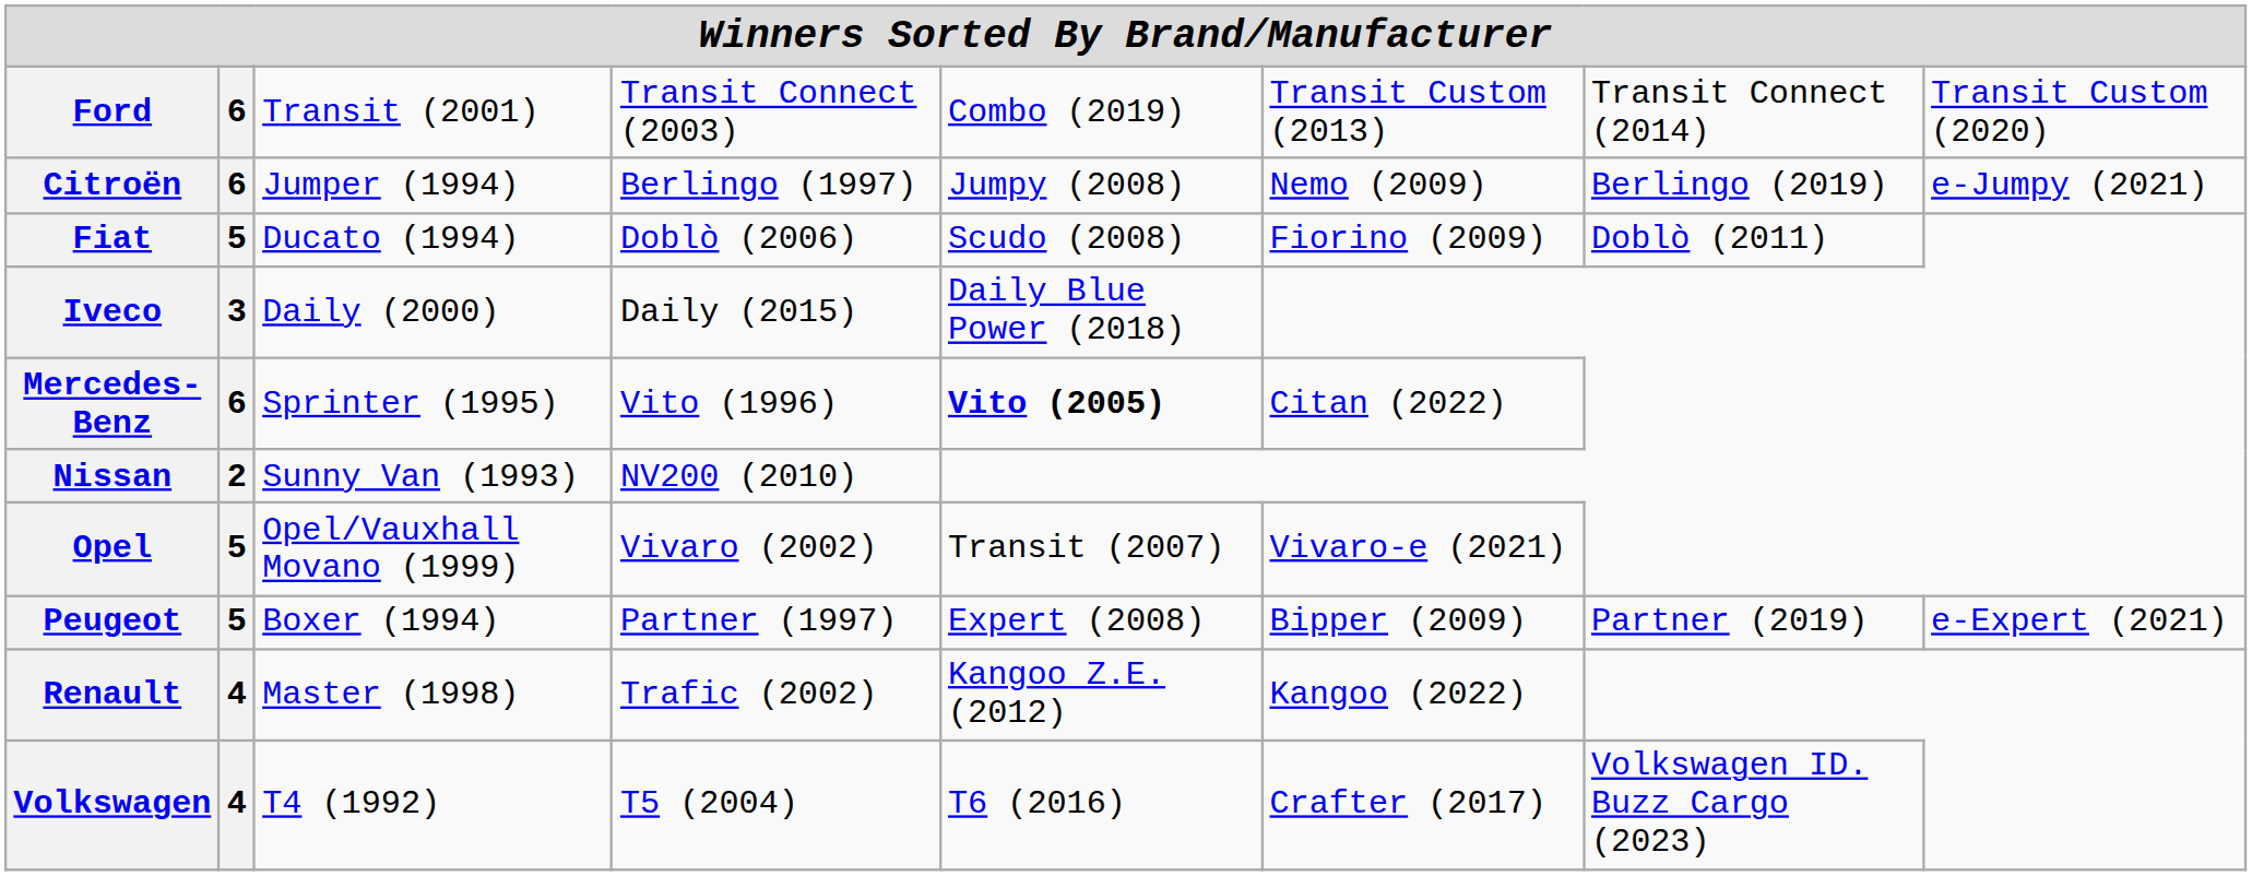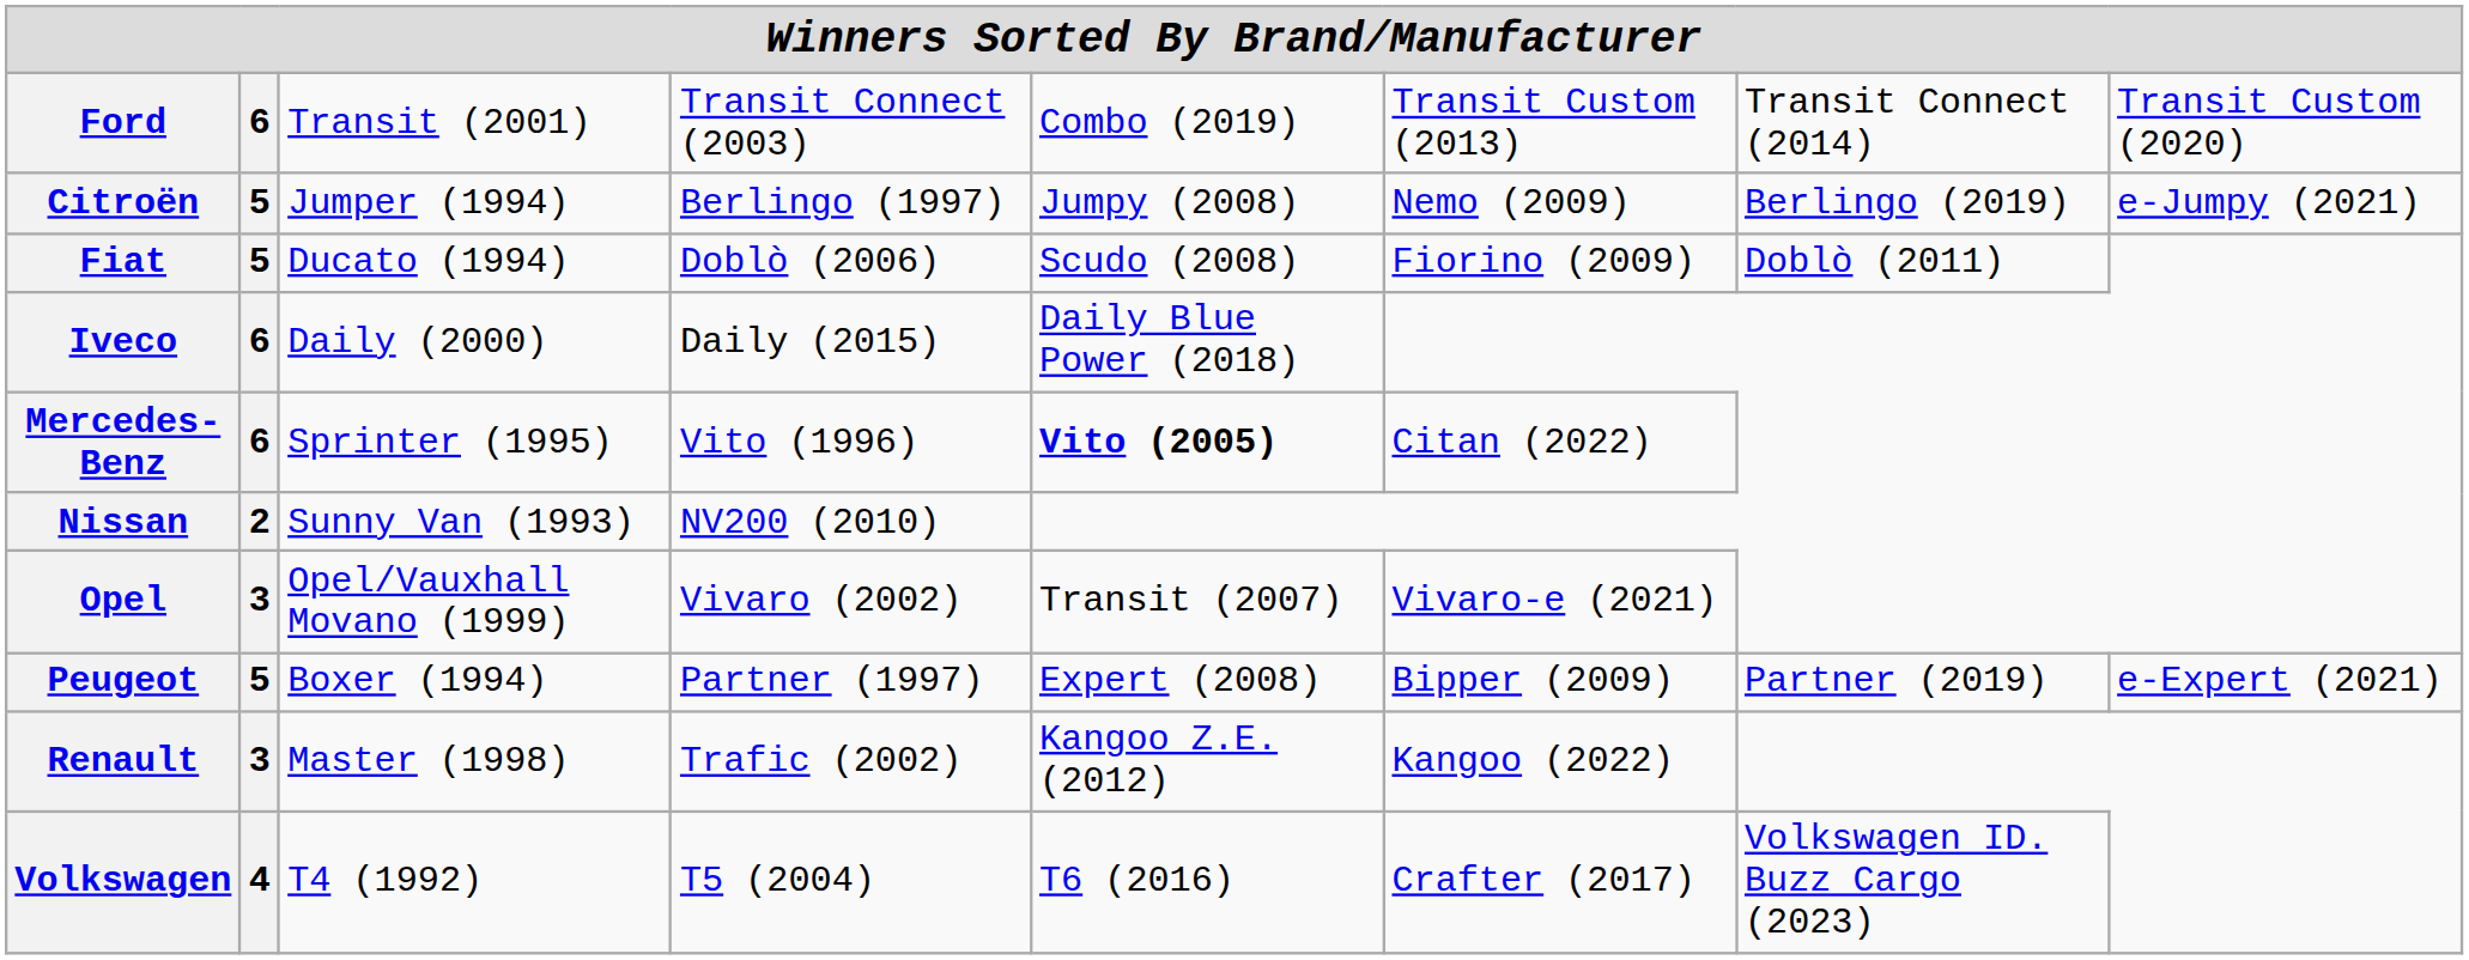 <table class=wikitable width=70%>
 <tr>
 <td colspan=10 style="background:Gainsboro;" align=center><big><strong><em>Winners Sorted By Brand/Manufacturer</em></strong></big></td>
 </tr>
 <tr>
 <th> <a href='#'>Ford</a></th>
 <th>6</th>
 <td width="150"><a href='#'>Transit</a> (2001)</td>
 <td width="150"><a href='#'>Transit Connect</a> (2003)</td>
 <td><a href='#'>Combo</a> (2019)</td>
 <td width="150"><a href='#'>Transit Custom</a> (2013)</td>
 <td width="150">Transit Connect (2014)</td>
 <td width="150"><a href='#'>Transit Custom</a> (2020)</td>
 </tr>
 <tr>
 <th> <a href='#'>Citroën</a></th>
-<th>6</th>
+<th>5</th>
 <td><a href='#'>Jumper</a> (1994)</td>
 <td><a href='#'>Berlingo</a> (1997)</td>
 <td><a href='#'>Jumpy</a> (2008)</td>
 <td><a href='#'>Nemo</a> (2009)</td>
 <td><a href='#'>Berlingo</a> (2019)</td>
 <td><a href='#'>e-Jumpy</a> (2021)</td>
 </tr>
 <tr>
 <th> <a href='#'>Fiat</a></th>
 <th>5</th>
 <td><a href='#'>Ducato</a> (1994)</td>
 <td><a href='#'>Doblò</a> (2006)</td>
 <td><a href='#'>Scudo</a> (2008)</td>
 <td><a href='#'>Fiorino</a> (2009)</td>
 <td><a href='#'>Doblò</a> (2011)</td>
 </tr>
 <tr>
 <th> <a href='#'>Iveco</a></th>
-<th>3</th>
+<th>6</th>
 <td><a href='#'>Daily</a> (2000)</td>
 <td>Daily (2015)</td>
 <td><a href='#'>Daily Blue Power</a> (2018)</td>
 </tr>
 <tr>
 <th> <a href='#'>Mercedes-Benz</a></th>
 <th>6</th>
 <td><a href='#'>Sprinter</a> (1995)</td>
 <td><a href='#'>Vito</a> (1996)</td>
 <td><strong><a href='#'>Vito</a> (2005)</strong></td>
 <td><a href='#'>Citan</a> (2022)</td>
 </tr>
 <tr>
 <th> <a href='#'>Nissan</a></th>
 <th>2</th>
 <td><a href='#'>Sunny Van</a> (1993)</td>
 <td><a href='#'>NV200</a> (2010)</td>
 </tr>
 <tr>
 <th> <a href='#'>Opel</a></th>
-<th>5</th>
+<th>3</th>
 <td><a href='#'>Opel/Vauxhall Movano</a> (1999)</td>
 <td><a href='#'>Vivaro</a> (2002)</td>
 <td width="150">Transit (2007)</td>
 <td><a href='#'>Vivaro-e</a> (2021)</td>
 </tr>
 <tr>
 <th> <a href='#'>Peugeot</a></th>
 <th>5</th>
 <td><a href='#'>Boxer</a> (1994)</td>
 <td><a href='#'>Partner</a> (1997)</td>
 <td><a href='#'>Expert</a> (2008)</td>
 <td><a href='#'>Bipper</a> (2009)</td>
 <td><a href='#'>Partner</a> (2019)</td>
 <td><a href='#'>e-Expert</a> (2021)</td>
 </tr>
 <tr>
 <th> <a href='#'>Renault</a></th>
-<th>4</th>
+<th>3</th>
 <td><a href='#'>Master</a> (1998)</td>
 <td><a href='#'>Trafic</a> (2002)</td>
 <td><a href='#'>Kangoo Z.E.</a> (2012)</td>
 <td><a href='#'>Kangoo</a> (2022)</td>
 </tr>
 <tr>
 <th> <a href='#'>Volkswagen</a></th>
 <th>4</th>
 <td><a href='#'>T4</a> (1992)</td>
 <td><a href='#'>T5</a> (2004)</td>
 <td><a href='#'>T6</a> (2016)</td>
 <td><a href='#'>Crafter</a> (2017)</td>
 <td><a href='#'>Volkswagen ID. Buzz Cargo</a> (2023)</td>
 </tr>
 </table>
